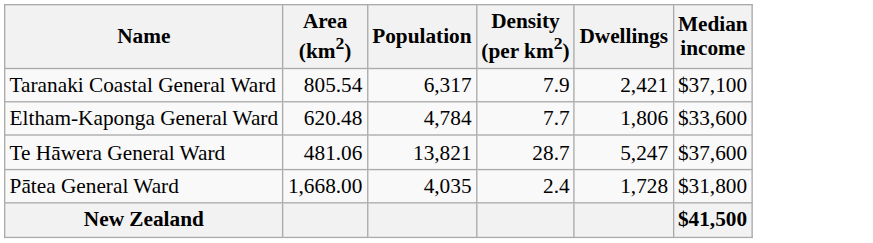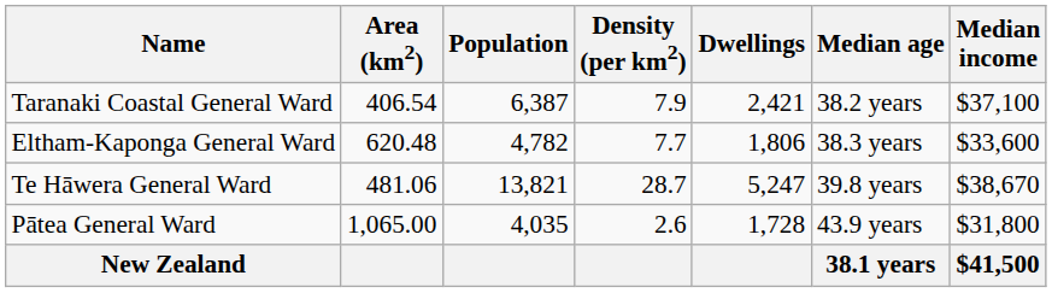 <table class="wikitable">
 <tr>
 <th>Name</th>
 <th>Area<br>(km<sup>2</sup>)</th>
 <th>Population</th>
 <th>Density<br>(per km<sup>2</sup>)</th>
 <th>Dwellings</th>
+<th>Median age</th>
 <th>Median<br>income</th>
 </tr>
 <tr>
 <td>Taranaki Coastal General Ward</td>
-<td style="text-align:right;">805.54</td>
-<td style="text-align:right;">6,317</td>
+<td style="text-align:right;">406.54</td>
+<td style="text-align:right;">6,387</td>
 <td style="text-align:right;">7.9</td>
 <td style="text-align:right;">2,421</td>
+<td>38.2 years</td>
 <td>$37,100</td>
 </tr>
 <tr>
 <td>Eltham-Kaponga General Ward</td>
 <td style="text-align:right;">620.48</td>
-<td style="text-align:right;">4,784</td>
+<td style="text-align:right;">4,782</td>
 <td style="text-align:right;">7.7</td>
 <td style="text-align:right;">1,806</td>
+<td>38.3 years</td>
 <td>$33,600</td>
 </tr>
 <tr>
 <td>Te Hāwera General Ward</td>
 <td style="text-align:right;">481.06</td>
 <td style="text-align:right;">13,821</td>
 <td style="text-align:right;">28.7</td>
 <td style="text-align:right;">5,247</td>
-<td>$37,600</td>
+<td>39.8 years</td>
+<td>$38,670</td>
 </tr>
 <tr>
 <td>Pātea General Ward</td>
-<td style="text-align:right;">1,668.00</td>
+<td style="text-align:right;">1,065.00</td>
 <td style="text-align:right;">4,035</td>
-<td style="text-align:right;">2.4</td>
+<td style="text-align:right;">2.6</td>
 <td style="text-align:right;">1,728</td>
+<td>43.9 years</td>
 <td>$31,800</td>
 </tr>
 <tr>
 <th>New Zealand</th>
 <th></th>
 <th></th>
 <th></th>
 <th></th>
+<th>38.1 years</th>
 <th style="text-align:left;">$41,500</th>
 </tr>
 </table>
